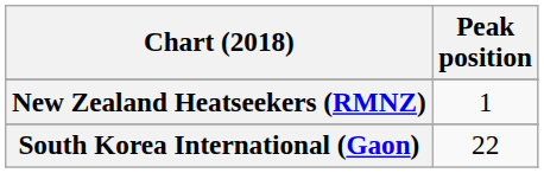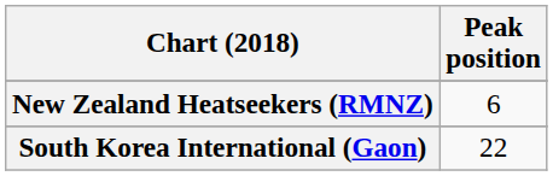 <table class="wikitable sortable plainrowheaders" style="text-align:center">
 <tr>
 <th scope="col">Chart (2018)</th>
 <th scope="col">Peak<br> position</th>
 </tr>
 <tr>
 </tr>
 <tr>
 <th scope="row">New Zealand Heatseekers (<a href='#'>RMNZ</a>)</th>
-<td>1</td>
+<td>6</td>
 </tr>
 <tr>
 </tr>
 <tr>
 <th scope="row">South Korea International (<a href='#'>Gaon</a>)</th>
 <td>22</td>
 </tr>
 </table>
